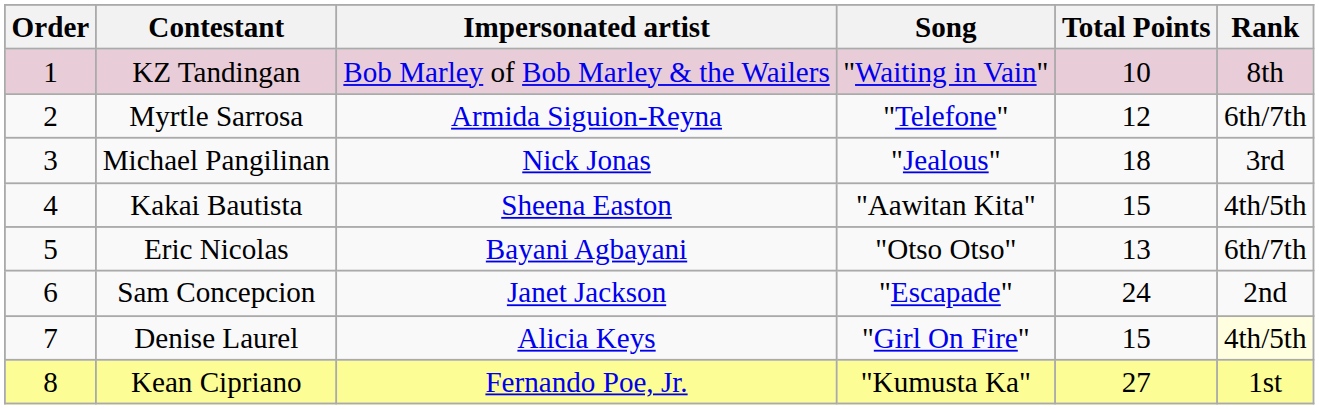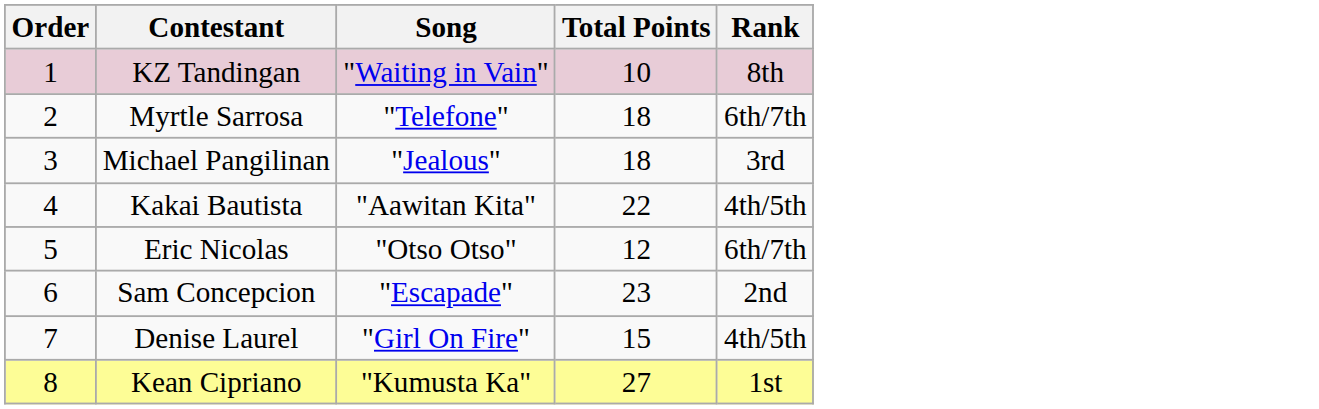 <table class="wikitable" style="text-align:center; line-height:17px; width:auto;">
 <tr>
 <th>Order</th>
 <th>Contestant</th>
-<th>Impersonated artist</th>
 <th>Song</th>
 <th>Total Points</th>
 <th>Rank</th>
 </tr>
 <tr>
 <td style="background:#E8CCD7;">1</td>
 <td style="background:#E8CCD7;">KZ Tandingan</td>
-<td style="background:#E8CCD7;"><a href='#'>Bob Marley</a> of <a href='#'>Bob Marley & the Wailers</a></td>
 <td style="background:#E8CCD7;">"<a href='#'>Waiting in Vain</a>"</td>
 <td style="background:#E8CCD7;">10</td>
 <td style="background:#E8CCD7;">8th</td>
 </tr>
 <tr>
 <td>2</td>
 <td>Myrtle Sarrosa</td>
-<td><a href='#'>Armida Siguion-Reyna</a></td>
 <td>"<a href='#'>Telefone</a>"</td>
-<td>12</td>
+<td>18</td>
 <td>6th/7th</td>
 </tr>
 <tr>
 <td>3</td>
 <td>Michael Pangilinan</td>
-<td><a href='#'>Nick Jonas</a></td>
 <td>"<a href='#'>Jealous</a>"</td>
 <td>18</td>
 <td>3rd</td>
 </tr>
 <tr>
 <td>4</td>
 <td>Kakai Bautista</td>
-<td><a href='#'>Sheena Easton</a></td>
 <td>"Aawitan Kita"</td>
-<td>15</td>
+<td>22</td>
 <td>4th/5th</td>
 </tr>
 <tr>
 <td>5</td>
 <td>Eric Nicolas</td>
-<td><a href='#'>Bayani Agbayani</a></td>
 <td>"Otso Otso"</td>
-<td>13</td>
+<td>12</td>
 <td>6th/7th</td>
 </tr>
 <tr>
 <td>6</td>
 <td>Sam Concepcion</td>
-<td><a href='#'>Janet Jackson</a></td>
 <td>"<a href='#'>Escapade</a>"</td>
-<td>24</td>
+<td>23</td>
 <td>2nd</td>
 </tr>
 <tr>
 <td>7</td>
 <td>Denise Laurel</td>
-<td><a href='#'>Alicia Keys</a></td>
 <td>"<a href='#'>Girl On Fire</a>"</td>
 <td>15</td>
-<td style="background: lightyellow;">4th/5th</td>
+<td>4th/5th</td>
 </tr>
 <tr>
 <td style="background:#FDFD96;">8</td>
 <td style="background:#FDFD96;">Kean Cipriano</td>
-<td style="background:#FDFD96;"><a href='#'>Fernando Poe, Jr.</a></td>
 <td style="background:#FDFD96;">"Kumusta Ka"</td>
 <td style="background:#FDFD96;">27</td>
 <td style="background:#FDFD96;">1st</td>
 </tr>
 </table>
